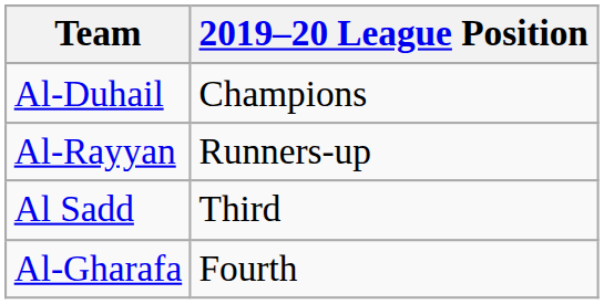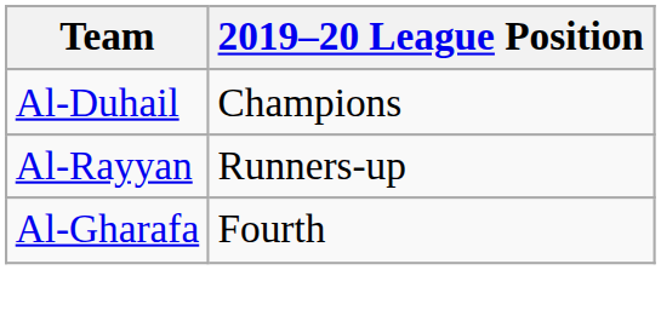 <table class="wikitable">
 <tr>
 <th>Team</th>
 <th><a href='#'>2019–20 League</a> Position</th>
 </tr>
 <tr>
 <td><a href='#'>Al-Duhail</a></td>
 <td>Champions</td>
 </tr>
 <tr>
 <td><a href='#'>Al-Rayyan</a></td>
 <td>Runners-up</td>
 </tr>
 <tr>
-<td><a href='#'>Al Sadd</a></td>
-<td>Third</td>
-</tr>
-<tr>
 <td><a href='#'>Al-Gharafa</a></td>
 <td>Fourth</td>
 </tr>
 </table>
